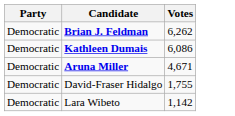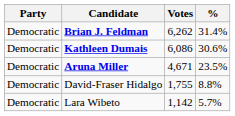 <table class="wikitable">
 <tr>
 <th>Party</th>
 <th>Candidate</th>
 <th>Votes</th>
+<th>%</th>
 </tr>
 <tr>
 <td>Democratic</td>
 <td><strong><a href='#'>Brian J. Feldman</a></strong></td>
 <td>6,262</td>
+<td>31.4%</td>
 </tr>
 <tr>
 <td>Democratic</td>
 <td><strong><a href='#'>Kathleen Dumais</a></strong></td>
 <td>6,086</td>
+<td>30.6%</td>
 </tr>
 <tr>
 <td>Democratic</td>
 <td><strong><a href='#'>Aruna Miller</a></strong></td>
 <td>4,671</td>
+<td>23.5%</td>
 </tr>
 <tr>
 <td>Democratic</td>
 <td>David-Fraser Hidalgo</td>
 <td>1,755</td>
+<td>8.8%</td>
 </tr>
 <tr>
 <td>Democratic</td>
 <td>Lara Wibeto</td>
 <td>1,142</td>
+<td>5.7%</td>
 </tr>
 </table>
